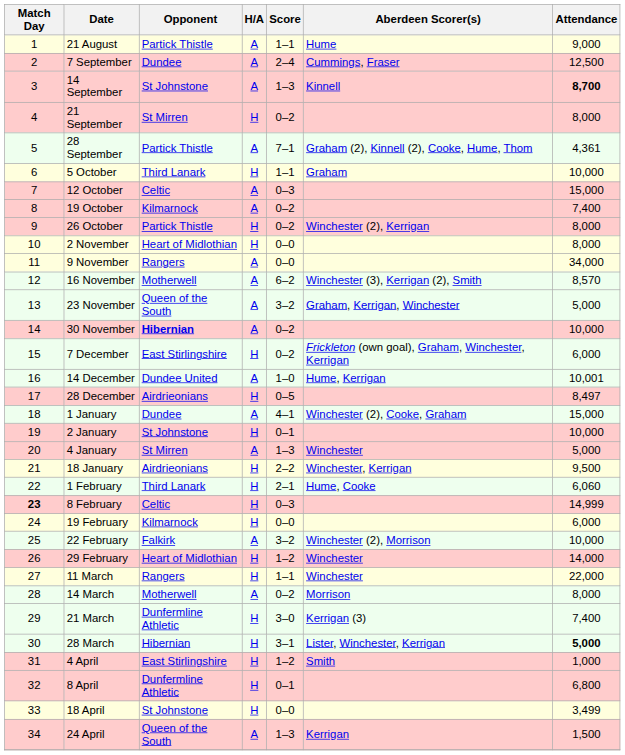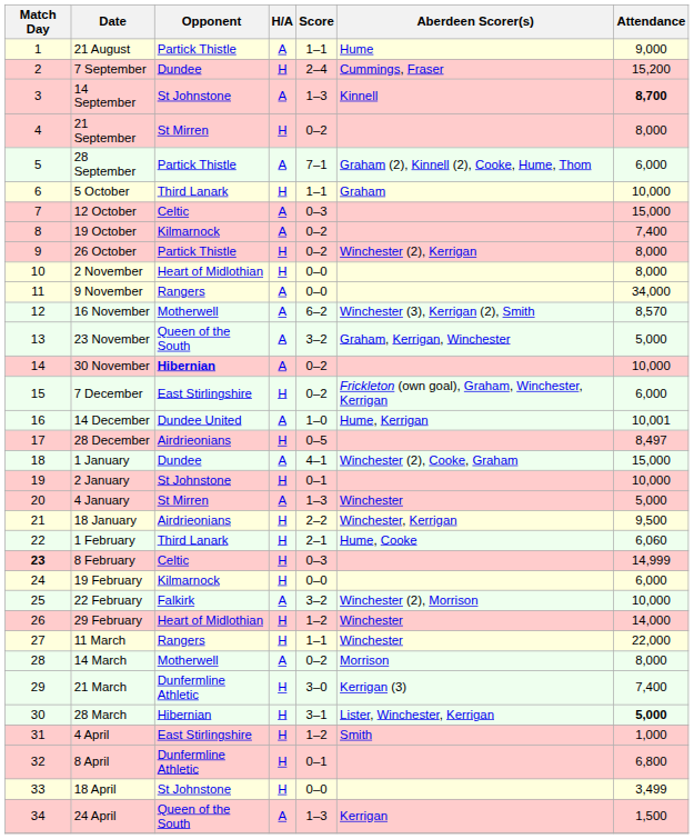 <table class="wikitable" style="text-align:center">
 <tr>
 <th>Match Day</th>
 <th>Date</th>
 <th>Opponent</th>
 <th>H/A</th>
 <th>Score</th>
 <th>Aberdeen Scorer(s)</th>
 <th>Attendance</th>
 </tr>
 <tr bgcolor=#FFFFDD>
 <td>1</td>
 <td align=left>21 August</td>
 <td align=left><a href='#'>Partick Thistle</a></td>
 <td><a href='#'>A</a></td>
 <td>1–1</td>
 <td align=left><a href='#'>Hume</a></td>
 <td>9,000</td>
 </tr>
 <tr bgcolor=#FFCCCC>
 <td>2</td>
 <td align=left>7 September</td>
 <td align=left><a href='#'>Dundee</a></td>
-<td><a href='#'>A</a></td>
+<td><a href='#'>H</a></td>
 <td>2–4</td>
 <td align=left><a href='#'>Cummings</a>, <a href='#'>Fraser</a></td>
-<td>12,500</td>
+<td>15,200</td>
 </tr>
 <tr bgcolor=#FFCCCC>
 <td>3</td>
 <td align=left>14 September</td>
 <td align=left><a href='#'>St Johnstone</a></td>
 <td><a href='#'>A</a></td>
 <td>1–3</td>
 <td align=left><a href='#'>Kinnell</a></td>
 <td><strong>8,700</strong></td>
 </tr>
 <tr bgcolor=#FFCCCC>
 <td>4</td>
 <td align=left>21 September</td>
 <td align=left><a href='#'>St Mirren</a></td>
 <td><a href='#'>H</a></td>
 <td>0–2</td>
 <td align=left></td>
 <td>8,000</td>
 </tr>
 <tr bgcolor=#EEFFEE>
 <td>5</td>
 <td align=left>28 September</td>
 <td align=left><a href='#'>Partick Thistle</a></td>
 <td><a href='#'>A</a></td>
 <td>7–1</td>
 <td align=left><a href='#'>Graham</a> (2), <a href='#'>Kinnell</a> (2), <a href='#'>Cooke</a>, <a href='#'>Hume</a>, <a href='#'>Thom</a></td>
-<td>4,361</td>
+<td>6,000</td>
 </tr>
 <tr bgcolor=#FFFFDD>
 <td>6</td>
 <td align=left>5 October</td>
 <td align=left><a href='#'>Third Lanark</a></td>
 <td><a href='#'>H</a></td>
 <td>1–1</td>
 <td align=left><a href='#'>Graham</a></td>
 <td>10,000</td>
 </tr>
 <tr bgcolor=#FFCCCC>
 <td>7</td>
 <td align=left>12 October</td>
 <td align=left><a href='#'>Celtic</a></td>
 <td><a href='#'>A</a></td>
 <td>0–3</td>
 <td align=left></td>
 <td>15,000</td>
 </tr>
 <tr bgcolor=#FFCCCC>
 <td>8</td>
 <td align=left>19 October</td>
 <td align=left><a href='#'>Kilmarnock</a></td>
 <td><a href='#'>A</a></td>
 <td>0–2</td>
 <td align=left></td>
 <td>7,400</td>
 </tr>
 <tr bgcolor=#FFCCCC>
 <td>9</td>
 <td align=left>26 October</td>
 <td align=left><a href='#'>Partick Thistle</a></td>
 <td><a href='#'>H</a></td>
 <td>0–2</td>
 <td align=left><a href='#'>Winchester</a> (2), <a href='#'>Kerrigan</a></td>
 <td>8,000</td>
 </tr>
 <tr bgcolor=#FFFFDD>
 <td>10</td>
 <td align=left>2 November</td>
 <td align=left><a href='#'>Heart of Midlothian</a></td>
 <td><a href='#'>H</a></td>
 <td>0–0</td>
 <td align=left></td>
 <td>8,000</td>
 </tr>
 <tr bgcolor=#FFFFDD>
 <td>11</td>
 <td align=left>9 November</td>
 <td align=left><a href='#'>Rangers</a></td>
 <td><a href='#'>A</a></td>
 <td>0–0</td>
 <td align=left></td>
 <td>34,000</td>
 </tr>
 <tr bgcolor=#EEFFEE>
 <td>12</td>
 <td align=left>16 November</td>
 <td align=left><a href='#'>Motherwell</a></td>
 <td><a href='#'>A</a></td>
 <td>6–2</td>
 <td align=left><a href='#'>Winchester</a> (3), <a href='#'>Kerrigan</a> (2), <a href='#'>Smith</a></td>
 <td>8,570</td>
 </tr>
 <tr bgcolor=#EEFFEE>
 <td>13</td>
 <td align=left>23 November</td>
 <td align=left><a href='#'>Queen of the South</a></td>
 <td><a href='#'>A</a></td>
 <td>3–2</td>
 <td align=left><a href='#'>Graham</a>, <a href='#'>Kerrigan</a>, <a href='#'>Winchester</a></td>
 <td>5,000</td>
 </tr>
 <tr bgcolor=#FFCCCC>
 <td>14</td>
 <td align=left>30 November</td>
 <td align=left><strong><a href='#'>Hibernian</a></strong></td>
 <td><a href='#'>A</a></td>
 <td>0–2</td>
 <td align=left></td>
 <td>10,000</td>
 </tr>
 <tr bgcolor=#EEFFEE>
 <td>15</td>
 <td align=left>7 December</td>
 <td align=left><a href='#'>East Stirlingshire</a></td>
 <td><a href='#'>H</a></td>
 <td>0–2</td>
 <td align=left><em><a href='#'>Frickleton</a></em> (own goal), <a href='#'>Graham</a>, <a href='#'>Winchester</a>, <a href='#'>Kerrigan</a></td>
 <td>6,000</td>
 </tr>
 <tr bgcolor=#EEFFEE>
 <td>16</td>
 <td align=left>14 December</td>
 <td align=left><a href='#'>Dundee United</a></td>
 <td><a href='#'>A</a></td>
 <td>1–0</td>
 <td align=left><a href='#'>Hume</a>, <a href='#'>Kerrigan</a></td>
 <td>10,001</td>
 </tr>
 <tr bgcolor=#FFCCCC>
 <td>17</td>
 <td align=left>28 December</td>
 <td align=left><a href='#'>Airdrieonians</a></td>
 <td><a href='#'>H</a></td>
 <td>0–5</td>
 <td align=left></td>
 <td>8,497</td>
 </tr>
 <tr bgcolor=#EEFFEE>
 <td>18</td>
 <td align=left>1 January</td>
 <td align=left><a href='#'>Dundee</a></td>
 <td><a href='#'>A</a></td>
 <td>4–1</td>
 <td align=left><a href='#'>Winchester</a> (2), <a href='#'>Cooke</a>, <a href='#'>Graham</a></td>
 <td>15,000</td>
 </tr>
 <tr bgcolor=#FFCCCC>
 <td>19</td>
 <td align=left>2 January</td>
 <td align=left><a href='#'>St Johnstone</a></td>
 <td><a href='#'>H</a></td>
 <td>0–1</td>
 <td align=left></td>
 <td>10,000</td>
 </tr>
 <tr bgcolor=#FFCCCC>
 <td>20</td>
 <td align=left>4 January</td>
 <td align=left><a href='#'>St Mirren</a></td>
 <td><a href='#'>A</a></td>
 <td>1–3</td>
 <td align=left><a href='#'>Winchester</a></td>
 <td>5,000</td>
 </tr>
 <tr bgcolor=#FFFFDD>
 <td>21</td>
 <td align=left>18 January</td>
 <td align=left><a href='#'>Airdrieonians</a></td>
 <td><a href='#'>H</a></td>
 <td>2–2</td>
 <td align=left><a href='#'>Winchester</a>, <a href='#'>Kerrigan</a></td>
 <td>9,500</td>
 </tr>
 <tr bgcolor=#EEFFEE>
 <td>22</td>
 <td align=left>1 February</td>
 <td align=left><a href='#'>Third Lanark</a></td>
 <td><a href='#'>H</a></td>
 <td>2–1</td>
 <td align=left><a href='#'>Hume</a>, <a href='#'>Cooke</a></td>
 <td>6,060</td>
 </tr>
 <tr bgcolor=#FFCCCC>
 <td><strong>23</strong></td>
 <td align=left>8 February</td>
 <td align=left><a href='#'>Celtic</a></td>
 <td><a href='#'>H</a></td>
 <td>0–3</td>
 <td align=left></td>
 <td>14,999</td>
 </tr>
 <tr bgcolor=#FFFFDD>
 <td>24</td>
 <td align=left>19 February</td>
 <td align=left><a href='#'>Kilmarnock</a></td>
 <td><a href='#'>H</a></td>
 <td>0–0</td>
 <td align=left></td>
 <td>6,000</td>
 </tr>
 <tr bgcolor=#EEFFEE>
 <td>25</td>
 <td align=left>22 February</td>
 <td align=left><a href='#'>Falkirk</a></td>
 <td><a href='#'>A</a></td>
 <td>3–2</td>
 <td align=left><a href='#'>Winchester</a> (2), <a href='#'>Morrison</a></td>
 <td>10,000</td>
 </tr>
 <tr bgcolor=#FFCCCC>
 <td>26</td>
 <td align=left>29 February</td>
 <td align=left><a href='#'>Heart of Midlothian</a></td>
 <td><a href='#'>H</a></td>
 <td>1–2</td>
 <td align=left><a href='#'>Winchester</a></td>
 <td>14,000</td>
 </tr>
 <tr bgcolor=#FFFFDD>
 <td>27</td>
 <td align=left>11 March</td>
 <td align=left><a href='#'>Rangers</a></td>
 <td><a href='#'>H</a></td>
 <td>1–1</td>
 <td align=left><a href='#'>Winchester</a></td>
 <td>22,000</td>
 </tr>
 <tr bgcolor=#EEFFEE>
 <td>28</td>
 <td align=left>14 March</td>
 <td align=left><a href='#'>Motherwell</a></td>
 <td><a href='#'>A</a></td>
 <td>0–2</td>
 <td align=left><a href='#'>Morrison</a></td>
 <td>8,000</td>
 </tr>
 <tr bgcolor=#EEFFEE>
 <td>29</td>
 <td align=left>21 March</td>
 <td align=left><a href='#'>Dunfermline Athletic</a></td>
 <td><a href='#'>H</a></td>
 <td>3–0</td>
 <td align=left><a href='#'>Kerrigan</a> (3)</td>
 <td>7,400</td>
 </tr>
 <tr bgcolor=#EEFFEE>
 <td>30</td>
 <td align=left>28 March</td>
 <td align=left><a href='#'>Hibernian</a></td>
 <td><a href='#'>H</a></td>
 <td>3–1</td>
 <td align=left><a href='#'>Lister</a>, <a href='#'>Winchester</a>, <a href='#'>Kerrigan</a></td>
 <td><strong>5,000</strong></td>
 </tr>
 <tr bgcolor=#FFCCCC>
 <td>31</td>
 <td align=left>4 April</td>
 <td align=left><a href='#'>East Stirlingshire</a></td>
 <td><a href='#'>H</a></td>
 <td>1–2</td>
 <td align=left><a href='#'>Smith</a></td>
 <td>1,000</td>
 </tr>
 <tr bgcolor=#FFCCCC>
 <td>32</td>
 <td align=left>8 April</td>
 <td align=left><a href='#'>Dunfermline Athletic</a></td>
 <td><a href='#'>H</a></td>
 <td>0–1</td>
 <td align=left></td>
 <td>6,800</td>
 </tr>
 <tr bgcolor=#FFFFDD>
 <td>33</td>
 <td align=left>18 April</td>
 <td align=left><a href='#'>St Johnstone</a></td>
 <td><a href='#'>H</a></td>
 <td>0–0</td>
 <td align=left></td>
 <td>3,499</td>
 </tr>
 <tr bgcolor=#FFCCCC>
 <td>34</td>
 <td align=left>24 April</td>
 <td align=left><a href='#'>Queen of the South</a></td>
 <td><a href='#'>A</a></td>
 <td>1–3</td>
 <td align=left><a href='#'>Kerrigan</a></td>
 <td>1,500</td>
 </tr>
 <tr>
 </tr>
 </table>
